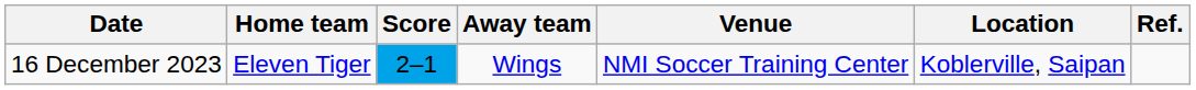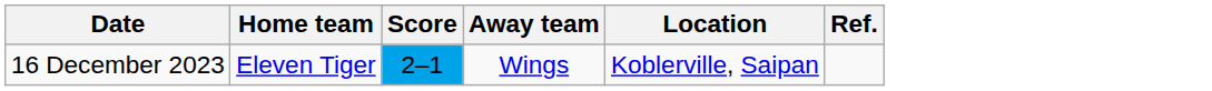 <table class="wikitable plainrowheaders sortable">
 <tr>
 <th scope="col">Date</th>
 <th scope="col">Home team</th>
 <th scope="col">Score</th>
 <th scope="col">Away team</th>
-<th scope="col">Venue</th>
 <th scope="col">Location</th>
 <th scope="col">Ref.</th>
 </tr>
 <tr>
 <td align=center>16 December 2023</td>
 <td align=center> <a href='#'>Eleven Tiger</a></td>
 <td style="text-align:center; background:#00A2E8;">2–1</td>
 <td align=center> <a href='#'>Wings</a></td>
-<td><a href='#'>NMI Soccer Training Center</a></td>
 <td><a href='#'>Koblerville</a>, <a href='#'>Saipan</a></td>
 <td align=center></td>
 </tr>
 </table>
